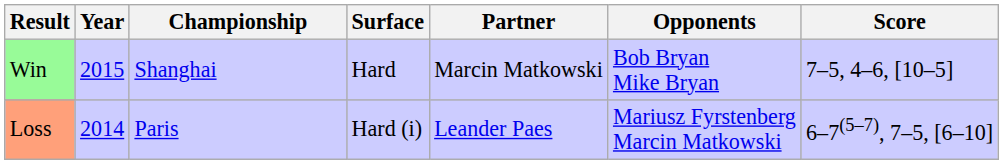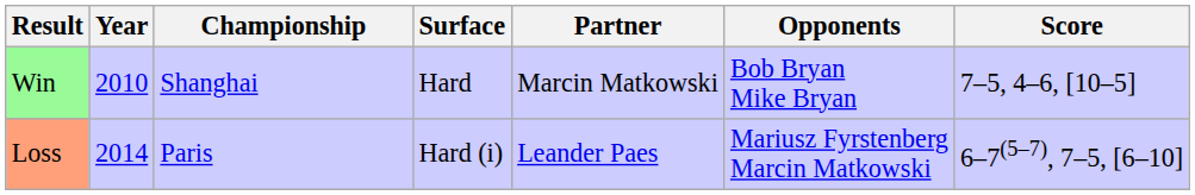 <table class=wikitable>
 <tr>
 <th>Result</th>
 <th>Year</th>
 <th width=150>Championship</th>
 <th>Surface</th>
 <th>Partner</th>
 <th>Opponents</th>
 <th>Score</th>
 </tr>
 <tr bgcolor=CCCCFF>
 <td bgcolor=98fb98>Win</td>
-<td><a href='#'>2015</a></td>
+<td><a href='#'>2010</a></td>
 <td><a href='#'>Shanghai</a></td>
 <td>Hard</td>
 <td> Marcin Matkowski</td>
 <td> <a href='#'>Bob Bryan</a><br> <a href='#'>Mike Bryan</a></td>
 <td>7–5, 4–6, [10–5]</td>
 </tr>
 <tr bgcolor=CCCCFF>
 <td bgcolor=FFA07A>Loss</td>
 <td><a href='#'>2014</a></td>
 <td><a href='#'>Paris</a></td>
 <td>Hard (i)</td>
 <td> <a href='#'>Leander Paes</a></td>
 <td> <a href='#'>Mariusz Fyrstenberg</a><br> <a href='#'>Marcin Matkowski</a></td>
 <td>6–7<sup>(5–7)</sup>, 7–5, [6–10]</td>
 </tr>
 </table>
